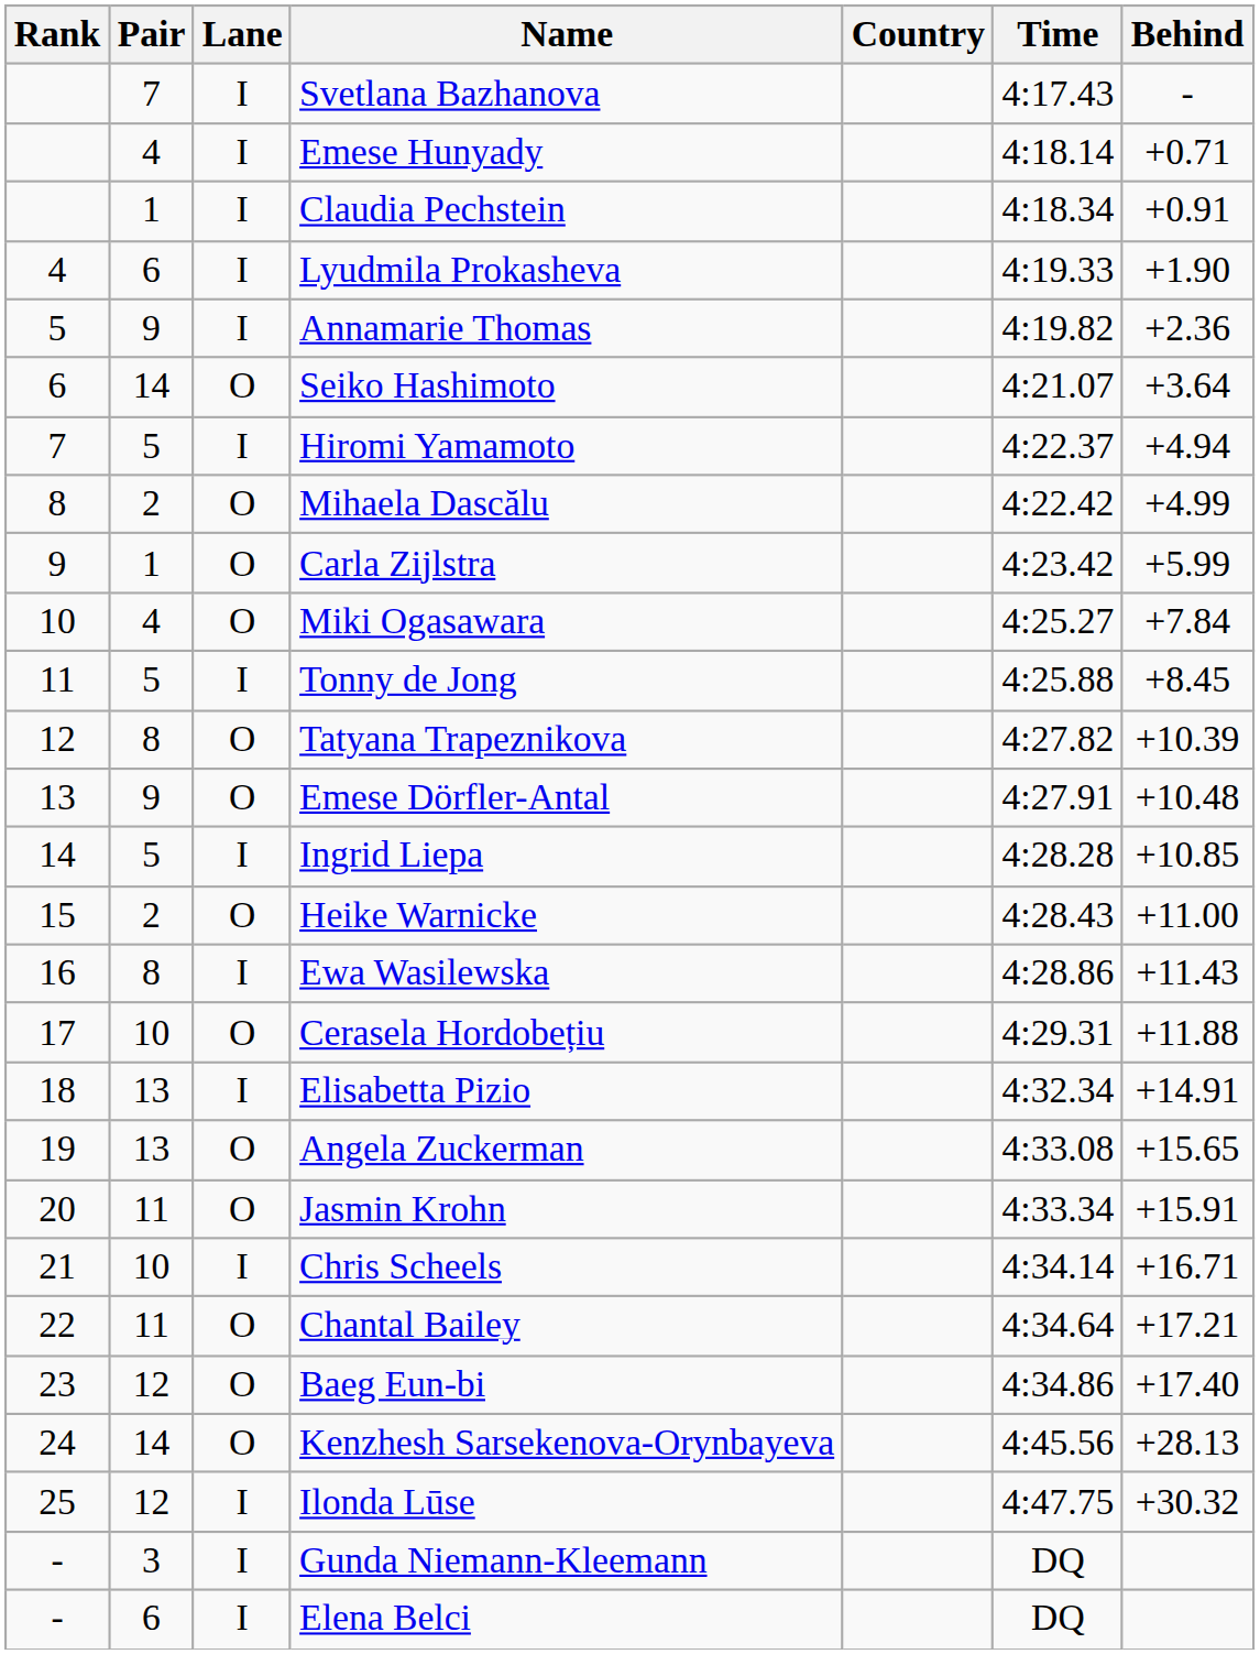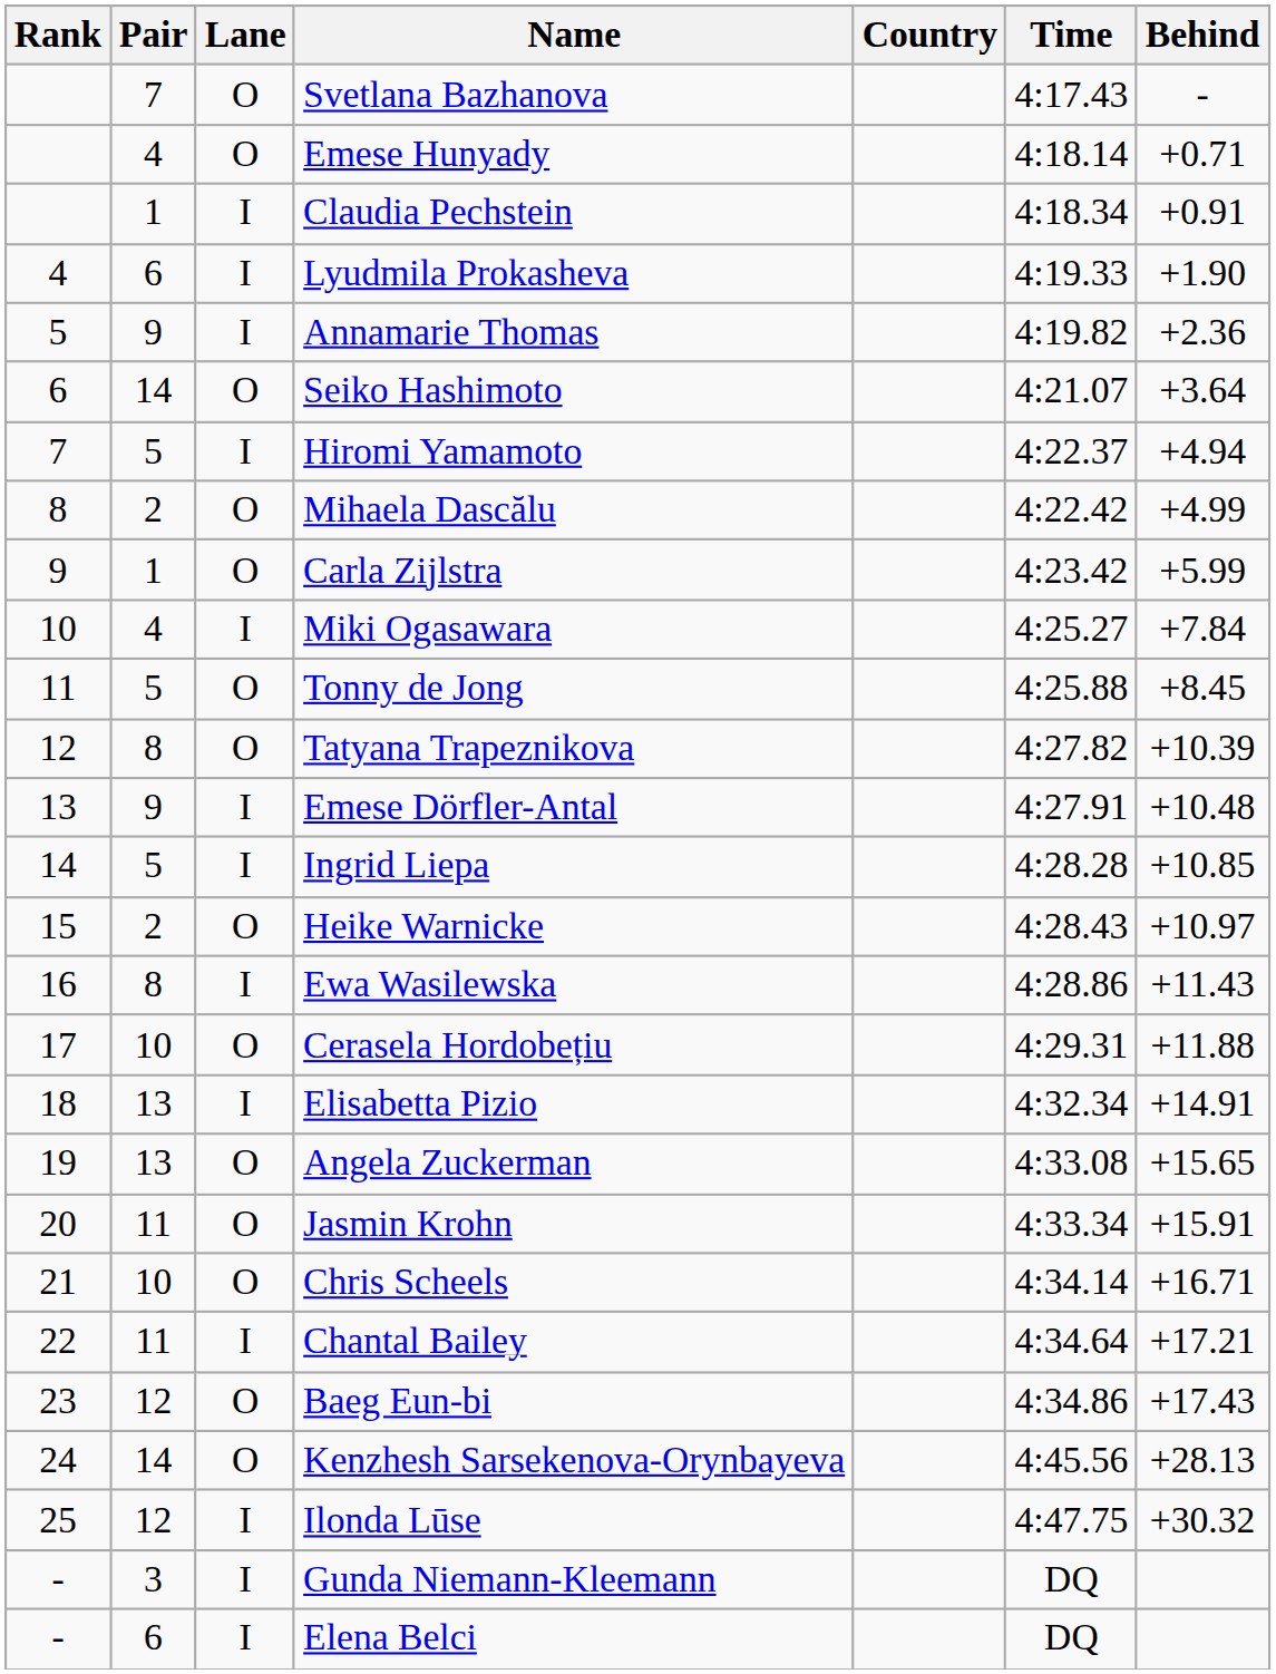 <table class="wikitable sortable" style="text-align:center">
 <tr>
 <th>Rank</th>
 <th>Pair</th>
 <th>Lane</th>
 <th>Name</th>
 <th>Country</th>
 <th>Time</th>
 <th>Behind</th>
 </tr>
 <tr>
 <td></td>
 <td>7</td>
-<td>I</td>
+<td>O</td>
 <td align=left><a href='#'>Svetlana Bazhanova</a></td>
 <td align=left></td>
 <td>4:17.43</td>
 <td>-</td>
 </tr>
 <tr>
 <td></td>
 <td>4</td>
-<td>I</td>
+<td>O</td>
 <td align=left><a href='#'>Emese Hunyady</a></td>
 <td align=left></td>
 <td>4:18.14</td>
 <td>+0.71</td>
 </tr>
 <tr>
 <td></td>
 <td>1</td>
 <td>I</td>
 <td align=left><a href='#'>Claudia Pechstein</a></td>
 <td align=left></td>
 <td>4:18.34</td>
 <td>+0.91</td>
 </tr>
 <tr>
 <td>4</td>
 <td>6</td>
 <td>I</td>
 <td align=left><a href='#'>Lyudmila Prokasheva</a></td>
 <td align=left></td>
 <td>4:19.33</td>
 <td>+1.90</td>
 </tr>
 <tr>
 <td>5</td>
 <td>9</td>
 <td>I</td>
 <td align=left><a href='#'>Annamarie Thomas</a></td>
 <td align=left></td>
 <td>4:19.82</td>
 <td>+2.36</td>
 </tr>
 <tr>
 <td>6</td>
 <td>14</td>
 <td>O</td>
 <td align=left><a href='#'>Seiko Hashimoto</a></td>
 <td align=left></td>
 <td>4:21.07</td>
 <td>+3.64</td>
 </tr>
 <tr>
 <td>7</td>
 <td>5</td>
 <td>I</td>
 <td align=left><a href='#'>Hiromi Yamamoto</a></td>
 <td align=left></td>
 <td>4:22.37</td>
 <td>+4.94</td>
 </tr>
 <tr>
 <td>8</td>
 <td>2</td>
 <td>O</td>
 <td align=left><a href='#'>Mihaela Dascălu</a></td>
 <td align=left></td>
 <td>4:22.42</td>
 <td>+4.99</td>
 </tr>
 <tr>
 <td>9</td>
 <td>1</td>
 <td>O</td>
 <td align=left><a href='#'>Carla Zijlstra</a></td>
 <td align=left></td>
 <td>4:23.42</td>
 <td>+5.99</td>
 </tr>
 <tr>
 <td>10</td>
 <td>4</td>
-<td>O</td>
+<td>I</td>
 <td align=left><a href='#'>Miki Ogasawara</a></td>
 <td align=left></td>
 <td>4:25.27</td>
 <td>+7.84</td>
 </tr>
 <tr>
 <td>11</td>
 <td>5</td>
-<td>I</td>
+<td>O</td>
 <td align=left><a href='#'>Tonny de Jong</a></td>
 <td align=left></td>
 <td>4:25.88</td>
 <td>+8.45</td>
 </tr>
 <tr>
 <td>12</td>
 <td>8</td>
 <td>O</td>
 <td align=left><a href='#'>Tatyana Trapeznikova</a></td>
 <td align=left></td>
 <td>4:27.82</td>
 <td>+10.39</td>
 </tr>
 <tr>
 <td>13</td>
 <td>9</td>
-<td>O</td>
+<td>I</td>
 <td align=left><a href='#'>Emese Dörfler-Antal</a></td>
 <td align=left></td>
 <td>4:27.91</td>
 <td>+10.48</td>
 </tr>
 <tr>
 <td>14</td>
 <td>5</td>
 <td>I</td>
 <td align=left><a href='#'>Ingrid Liepa</a></td>
 <td align=left></td>
 <td>4:28.28</td>
 <td>+10.85</td>
 </tr>
 <tr>
 <td>15</td>
 <td>2</td>
 <td>O</td>
 <td align=left><a href='#'>Heike Warnicke</a></td>
 <td align=left></td>
 <td>4:28.43</td>
-<td>+11.00</td>
+<td>+10.97</td>
 </tr>
 <tr>
 <td>16</td>
 <td>8</td>
 <td>I</td>
 <td align=left><a href='#'>Ewa Wasilewska</a></td>
 <td align=left></td>
 <td>4:28.86</td>
 <td>+11.43</td>
 </tr>
 <tr>
 <td>17</td>
 <td>10</td>
 <td>O</td>
 <td align=left><a href='#'>Cerasela Hordobețiu</a></td>
 <td align=left></td>
 <td>4:29.31</td>
 <td>+11.88</td>
 </tr>
 <tr>
 <td>18</td>
 <td>13</td>
 <td>I</td>
 <td align=left><a href='#'>Elisabetta Pizio</a></td>
 <td align=left></td>
 <td>4:32.34</td>
 <td>+14.91</td>
 </tr>
 <tr '>
 <td>19</td>
 <td>13</td>
 <td>O</td>
 <td align=left><a href='#'>Angela Zuckerman</a></td>
 <td align=left></td>
 <td>4:33.08</td>
 <td>+15.65</td>
 </tr>
 <tr>
 <td>20</td>
 <td>11</td>
 <td>O</td>
 <td align=left><a href='#'>Jasmin Krohn</a></td>
 <td align=left></td>
 <td>4:33.34</td>
 <td>+15.91</td>
 </tr>
 <tr>
 <td>21</td>
 <td>10</td>
-<td>I</td>
+<td>O</td>
 <td align=left><a href='#'>Chris Scheels</a></td>
 <td align=left></td>
 <td>4:34.14</td>
 <td>+16.71</td>
 </tr>
 <tr>
 <td>22</td>
 <td>11</td>
-<td>O</td>
+<td>I</td>
 <td align=left><a href='#'>Chantal Bailey</a></td>
 <td align=left></td>
 <td>4:34.64</td>
 <td>+17.21</td>
 </tr>
 <tr>
 <td>23</td>
 <td>12</td>
 <td>O</td>
 <td align=left><a href='#'>Baeg Eun-bi</a></td>
 <td align=left></td>
 <td>4:34.86</td>
-<td>+17.40</td>
+<td>+17.43</td>
 </tr>
 <tr>
 <td>24</td>
 <td>14</td>
 <td>O</td>
 <td align=left><a href='#'>Kenzhesh Sarsekenova-Orynbayeva</a></td>
 <td align=left></td>
 <td>4:45.56</td>
 <td>+28.13</td>
 </tr>
 <tr>
 <td>25</td>
 <td>12</td>
 <td>I</td>
 <td align=left><a href='#'>Ilonda Lūse</a></td>
 <td align=left></td>
 <td>4:47.75</td>
 <td>+30.32</td>
 </tr>
 <tr>
 <td>-</td>
 <td>3</td>
 <td>I</td>
 <td align=left><a href='#'>Gunda Niemann-Kleemann</a></td>
 <td align=left></td>
 <td>DQ</td>
 <td></td>
 </tr>
 <tr>
 <td>-</td>
 <td>6</td>
 <td>I</td>
 <td align=left><a href='#'>Elena Belci</a></td>
 <td align=left></td>
 <td>DQ</td>
 <td></td>
 </tr>
 </table>
